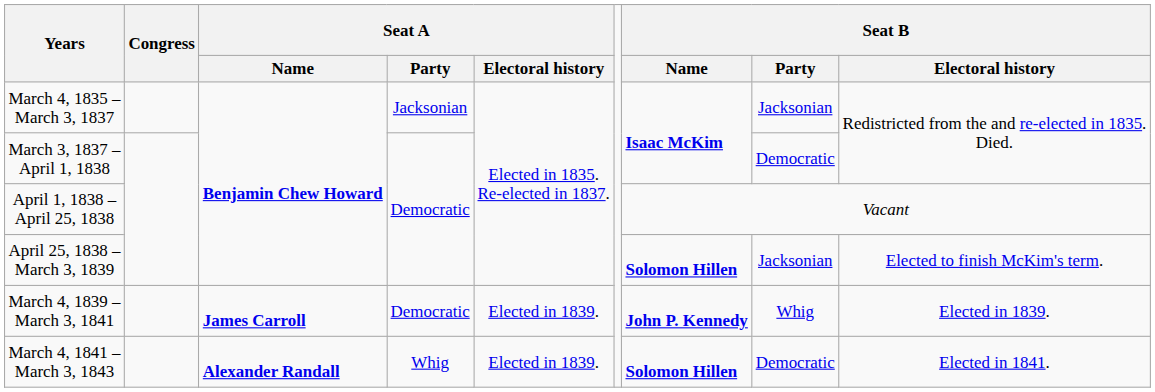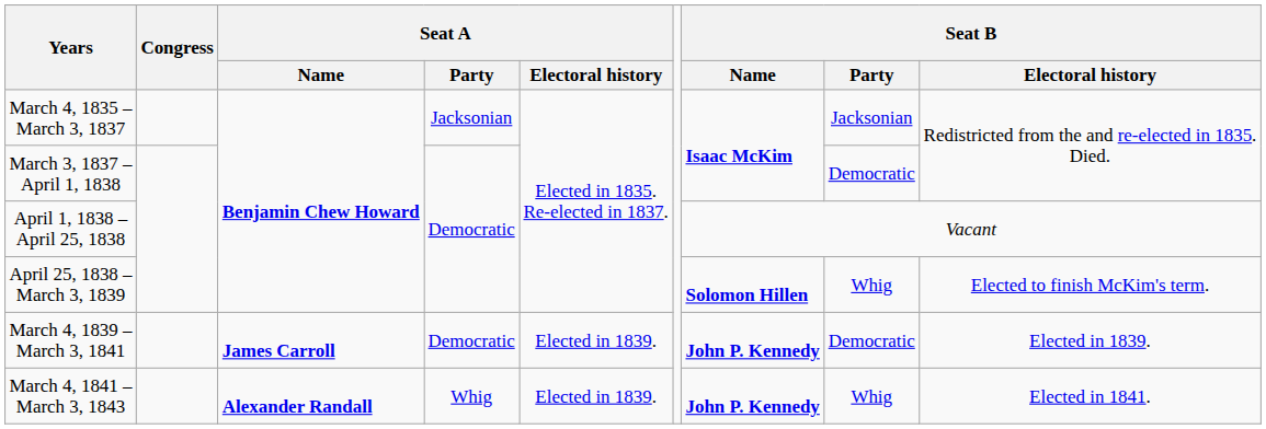 <table class="wikitable" style="text-align:center">
 <tr style="height:3em">
 <th rowspan=2>Years</th>
 <th rowspan=2>Congress</th>
 <th colspan="3">Seat A</th>
 <td rowspan=99></td>
 <th colspan="3">Seat B</th>
 </tr>
 <tr>
 <th>Name</th>
 <th>Party</th>
 <th>Electoral history</th>
 <th>Name</th>
 <th>Party</th>
 <th>Electoral history</th>
 </tr>
 <tr style="height:3em">
 <td nowrap>March 4, 1835 –<br>March 3, 1837</td>
 <td></td>
 <td rowspan=4 align=left><br><strong><a href='#'>Benjamin Chew Howard</a></strong><br></td>
 <td><a href='#'>Jacksonian</a></td>
 <td rowspan=4><a href='#'>Elected in 1835</a>.<br><a href='#'>Re-elected in 1837</a>.<br></td>
 <td rowspan=2 align=left><br><strong><a href='#'>Isaac McKim</a></strong><br></td>
 <td><a href='#'>Jacksonian</a></td>
 <td rowspan=2>Redistricted from the  and <a href='#'>re-elected in 1835</a>.<br>Died.</td>
 </tr>
 <tr style="height:3em">
 <td nowrap>March 3, 1837 –<br>April 1, 1838</td>
 <td rowspan=3></td>
 <td rowspan=3 ><a href='#'>Democratic</a></td>
 <td><a href='#'>Democratic</a></td>
 </tr>
 <tr style="height:3em">
 <td>April 1, 1838 –<br>April 25, 1838</td>
 <td colspan="3"><em>Vacant</em></td>
 </tr>
 <tr style="height:3em">
 <td nowrap>April 25, 1838 –<br>March 3, 1839</td>
 <td align=left><br><strong><a href='#'>Solomon Hillen</a></strong><br></td>
-<td><a href='#'>Jacksonian</a></td>
+<td><a href='#'>Whig</a></td>
 <td><a href='#'>Elected to finish McKim's term</a>.<br></td>
 </tr>
 <tr style="height:3em">
 <td nowrap>March 4, 1839 –<br>March 3, 1841</td>
 <td></td>
 <td align=left><br><strong><a href='#'>James Carroll</a></strong><br></td>
 <td><a href='#'>Democratic</a></td>
 <td><a href='#'>Elected in 1839</a>.<br></td>
 <td align=left><br><strong><a href='#'>John P. Kennedy</a></strong><br></td>
-<td><a href='#'>Whig</a></td>
+<td><a href='#'>Democratic</a></td>
 <td><a href='#'>Elected in 1839</a>.<br></td>
 </tr>
 <tr style="height:3em">
 <td nowrap>March 4, 1841 –<br>March 3, 1843</td>
 <td></td>
 <td align=left><br><strong><a href='#'>Alexander Randall</a></strong><br></td>
 <td><a href='#'>Whig</a></td>
 <td><a href='#'>Elected in 1839</a>.<br></td>
-<td align=left><br><strong><a href='#'>Solomon Hillen</a></strong><br></td>
-<td><a href='#'>Democratic</a></td>
+<td align=left><br><strong><a href='#'>John P. Kennedy</a></strong><br></td>
+<td><a href='#'>Whig</a></td>
 <td><a href='#'>Elected in 1841</a>.<br></td>
 </tr>
 </table>
